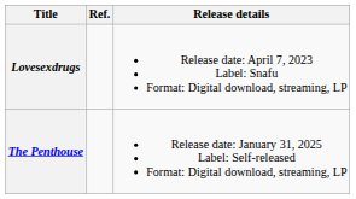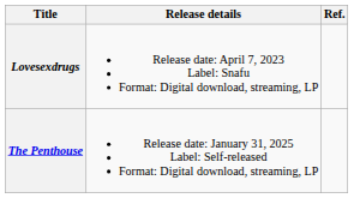 <table class="wikitable plainrowheaders" style="text-align:center;">
 <tr>
 <th scope="col">Title</th>
+<th scope="col">Release details</th>
 <th>Ref.</th>
-<th scope="col">Release details</th>
 </tr>
 <tr>
 <th scope="row"><em>Lovesexdrugs</em></th>
+<td><br><ul><li>Release date: April 7, 2023</li><li>Label: Snafu</li><li>Format: Digital download, streaming, LP</li></ul></td>
 <td></td>
-<td><br><ul><li>Release date: April 7, 2023</li><li>Label: Snafu</li><li>Format: Digital download, streaming, LP</li></ul></td>
 </tr>
 <tr>
 <th scope="row"><em><a href='#'>The Penthouse</a></em></th>
+<td><br><ul><li>Release date: January 31, 2025</li><li>Label: Self-released</li><li>Format: Digital download, streaming, LP</li></ul></td>
 <td></td>
-<td><br><ul><li>Release date: January 31, 2025</li><li>Label: Self-released</li><li>Format: Digital download, streaming, LP</li></ul></td>
 </tr>
 </table>
